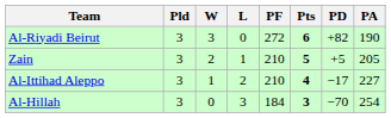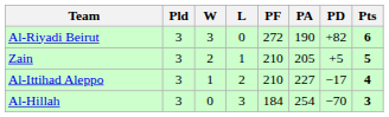 <table class="wikitable" style="text-align:center;">
 <tr>
 <th width=180>Team</th>
 <th width=30>Pld</th>
 <th width=30>W</th>
 <th width=30>L</th>
 <th width=30>PF</th>
+<th width=30>PA</th>
+<th width=30>PD</th>
 <th width=30>Pts</th>
-<th width=30>PD</th>
-<th width=30>PA</th>
 </tr>
 <tr bgcolor="#ccffcc">
 <td align="left"> <a href='#'>Al-Riyadi Beirut</a></td>
 <td>3</td>
 <td>3</td>
 <td>0</td>
 <td>272</td>
+<td>190</td>
+<td>+82</td>
 <td><strong>6</strong></td>
-<td>+82</td>
-<td>190</td>
 </tr>
 <tr bgcolor="#ccffcc">
 <td align="left"> <a href='#'>Zain</a></td>
 <td>3</td>
 <td>2</td>
 <td>1</td>
 <td>210</td>
+<td>205</td>
+<td>+5</td>
 <td><strong>5</strong></td>
-<td>+5</td>
-<td>205</td>
 </tr>
 <tr bgcolor="#ccffcc">
 <td align="left"> <a href='#'>Al-Ittihad Aleppo</a></td>
 <td>3</td>
 <td>1</td>
 <td>2</td>
 <td>210</td>
+<td>227</td>
+<td>−17</td>
 <td><strong>4</strong></td>
-<td>−17</td>
-<td>227</td>
 </tr>
 <tr bgcolor="#ccffcc">
 <td align="left"> <a href='#'>Al-Hillah</a></td>
 <td>3</td>
 <td>0</td>
 <td>3</td>
 <td>184</td>
+<td>254</td>
+<td>−70</td>
 <td><strong>3</strong></td>
-<td>−70</td>
-<td>254</td>
 </tr>
 </table>
